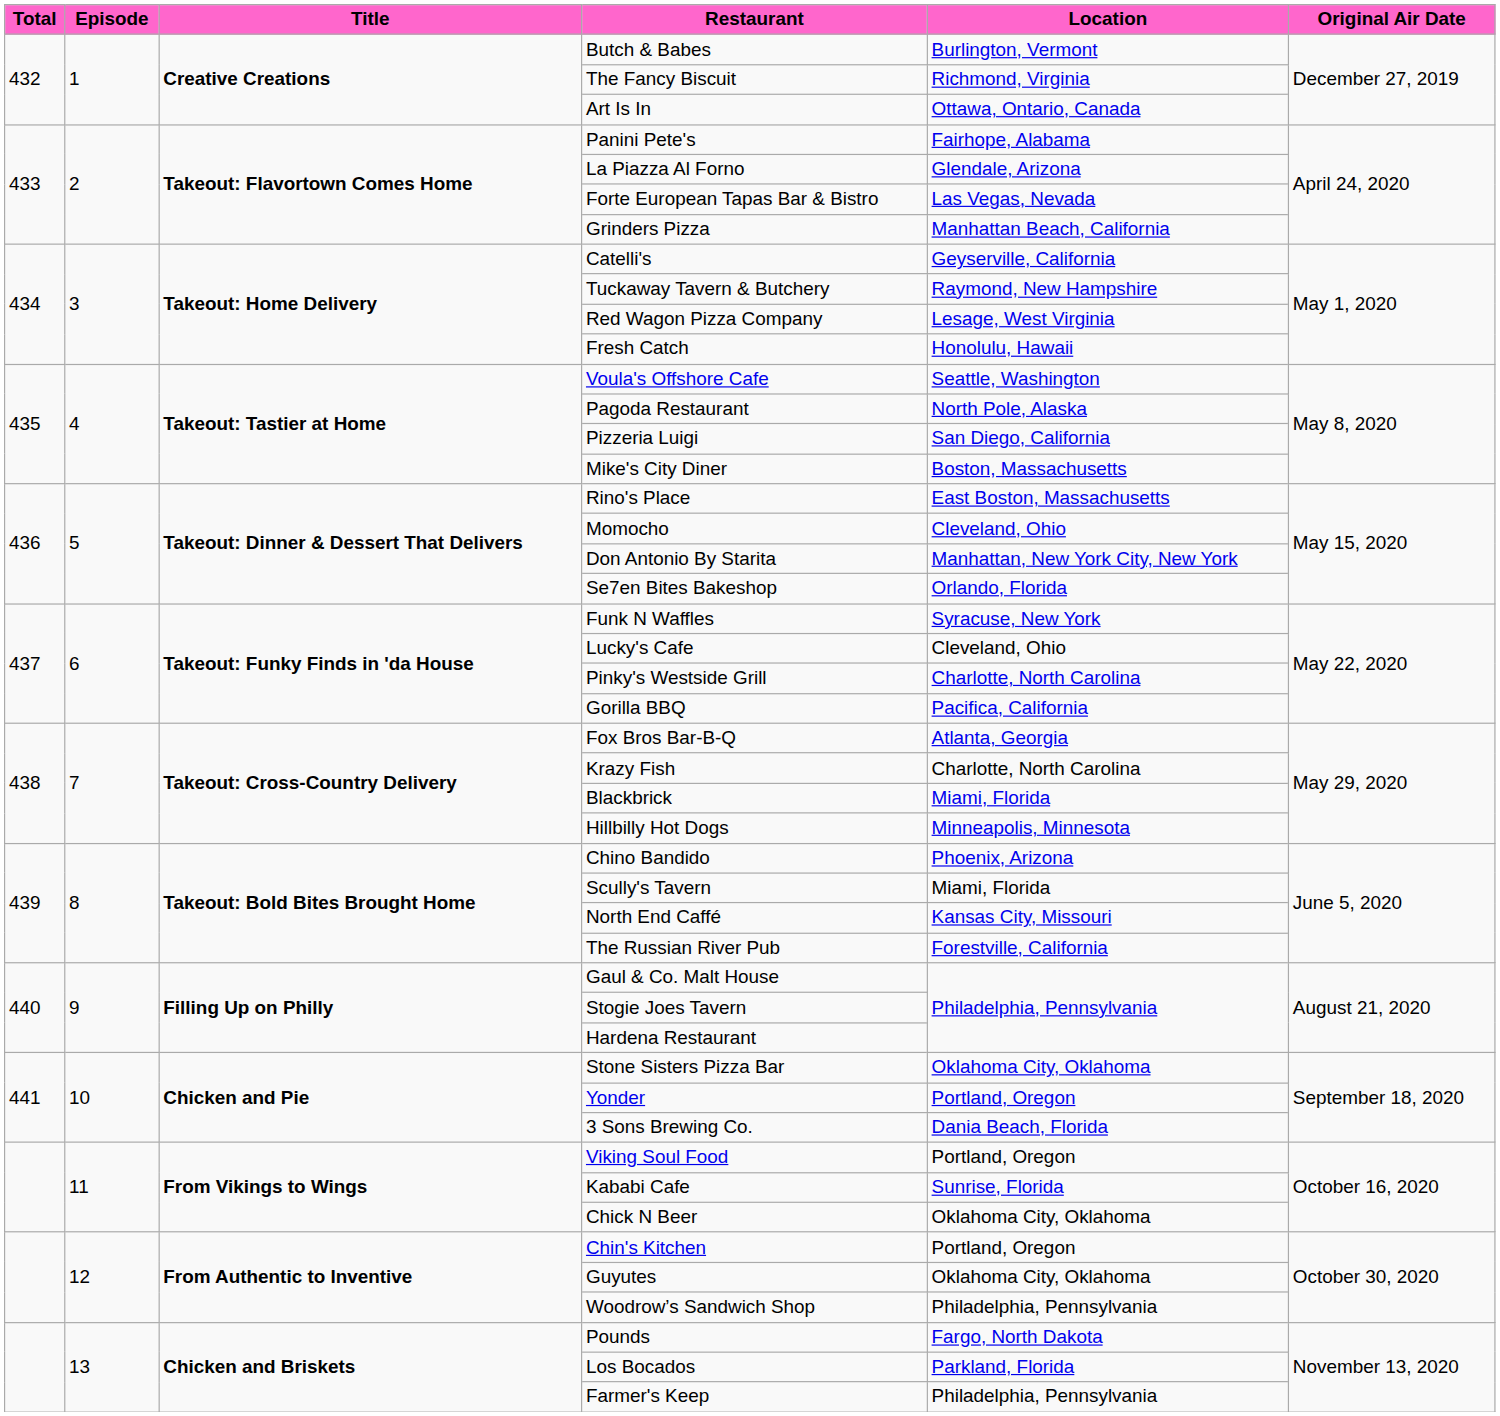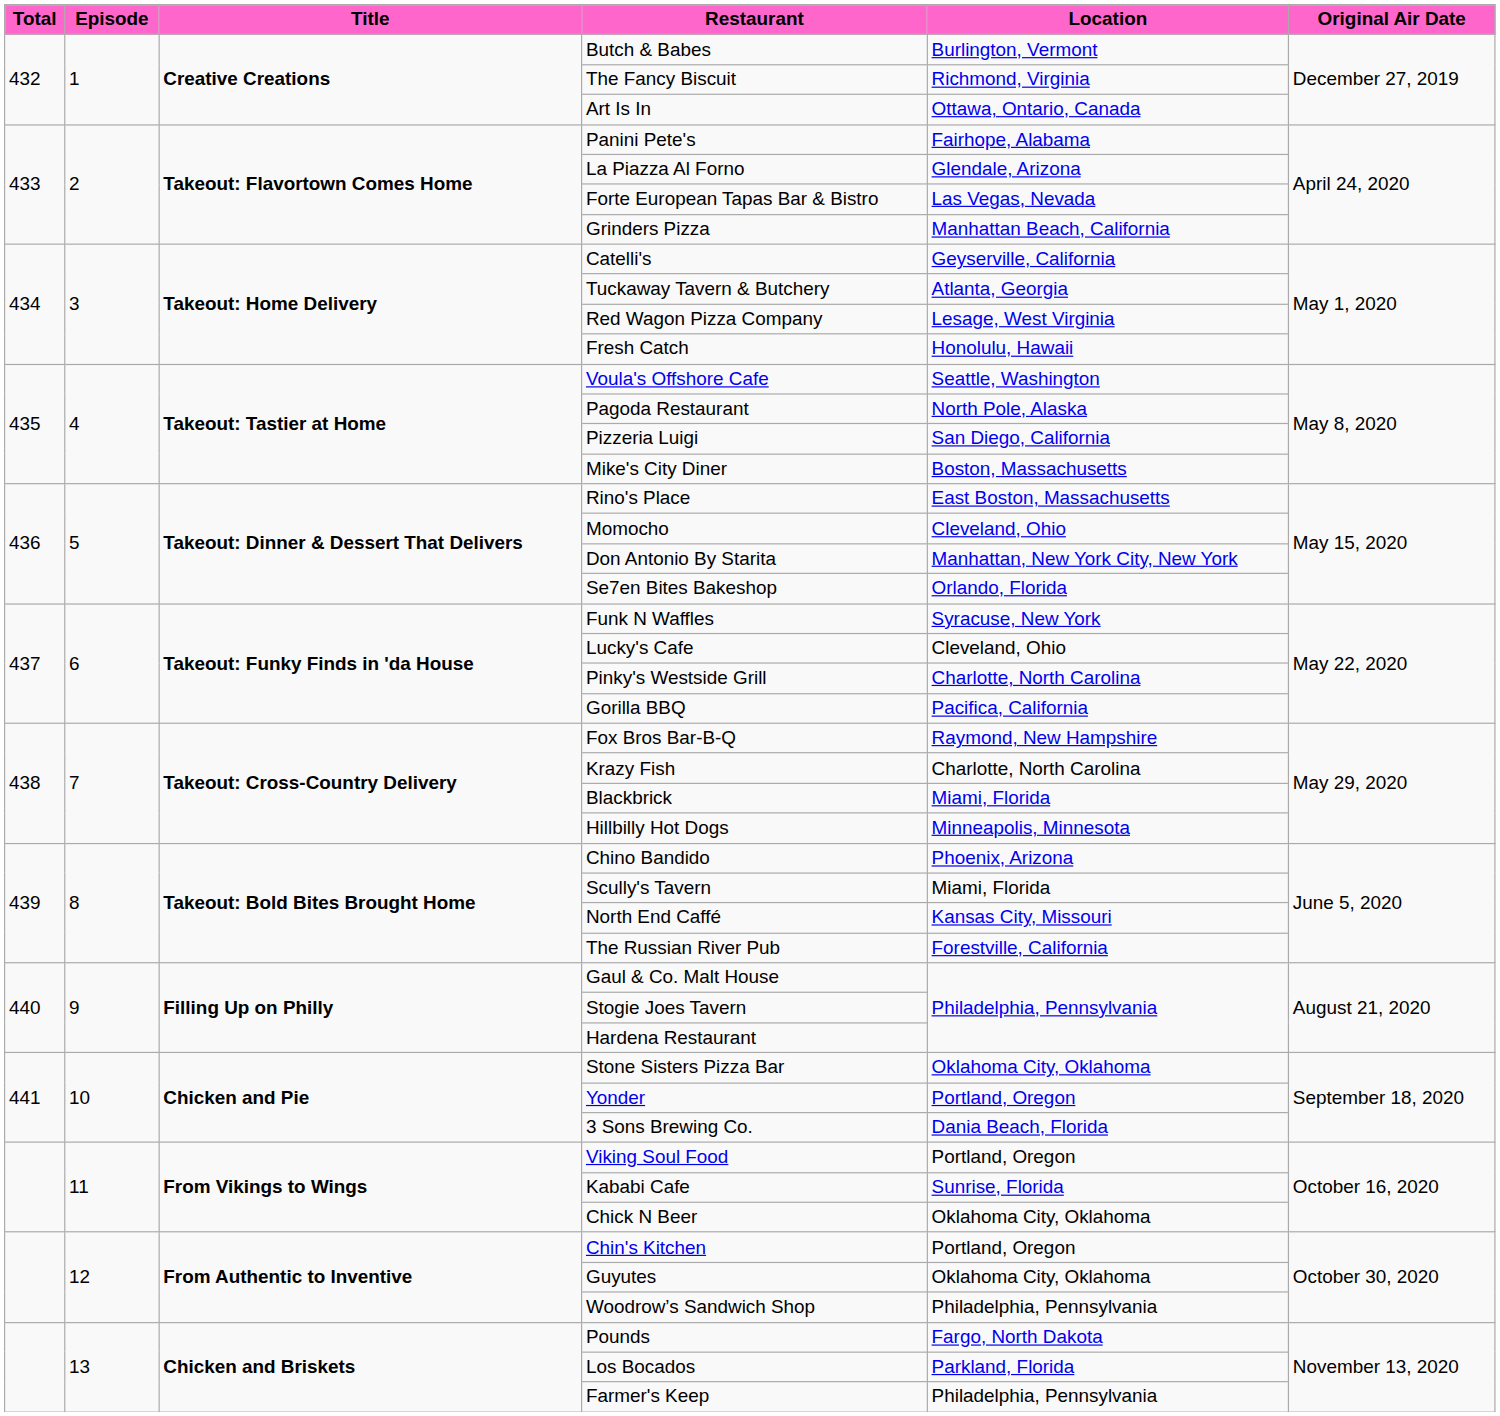 <table class="wikitable" style="width: 100%;">
 <tr>
 <th # style="background:#f6c;">Total</th>
 <th # style="background:#f6c;">Episode</th>
 <th # style="background:#f6c;">Title</th>
 <th # style="background:#f6c;">Restaurant</th>
 <th # style="background:#f6c;">Location</th>
 <th # style="background:#f6c;">Original Air Date</th>
 </tr>
 <tr>
 <td rowspan="3">432</td>
 <td rowspan="3">1</td>
 <td rowspan="3"><strong>Creative Creations</strong></td>
 <td>Butch & Babes</td>
 <td><a href='#'>Burlington, Vermont</a></td>
 <td rowspan="3">December 27, 2019</td>
 </tr>
 <tr>
 <td>The Fancy Biscuit</td>
 <td><a href='#'>Richmond, Virginia</a></td>
 </tr>
 <tr>
 <td>Art Is In</td>
 <td><a href='#'>Ottawa, Ontario, Canada</a></td>
 </tr>
 <tr>
 <td rowspan="4">433</td>
 <td rowspan="4">2</td>
 <td rowspan="4"><strong>Takeout: Flavortown Comes Home</strong></td>
 <td>Panini Pete's</td>
 <td><a href='#'>Fairhope, Alabama</a></td>
 <td rowspan="4">April 24, 2020</td>
 </tr>
 <tr>
 <td>La Piazza Al Forno</td>
 <td><a href='#'>Glendale, Arizona</a></td>
 </tr>
 <tr>
 <td>Forte European Tapas Bar & Bistro</td>
 <td><a href='#'>Las Vegas, Nevada</a></td>
 </tr>
 <tr>
 <td>Grinders Pizza</td>
 <td><a href='#'>Manhattan Beach, California</a></td>
 </tr>
 <tr>
 <td rowspan="4">434</td>
 <td rowspan="4">3</td>
 <td rowspan="4"><strong>Takeout: Home Delivery</strong></td>
 <td>Catelli's</td>
 <td><a href='#'>Geyserville, California</a></td>
 <td rowspan="4">May 1, 2020</td>
 </tr>
 <tr>
 <td>Tuckaway Tavern & Butchery</td>
-<td><a href='#'>Raymond, New Hampshire</a></td>
+<td><a href='#'>Atlanta, Georgia</a></td>
 </tr>
 <tr>
 <td>Red Wagon Pizza Company</td>
 <td><a href='#'>Lesage, West Virginia</a></td>
 </tr>
 <tr>
 <td>Fresh Catch</td>
 <td><a href='#'>Honolulu, Hawaii</a></td>
 </tr>
 <tr>
 <td rowspan="4">435</td>
 <td rowspan="4">4</td>
 <td rowspan="4"><strong>Takeout: Tastier at Home</strong></td>
 <td><a href='#'>Voula's Offshore Cafe</a></td>
 <td><a href='#'>Seattle, Washington</a></td>
 <td rowspan="4">May 8, 2020</td>
 </tr>
 <tr>
 <td>Pagoda Restaurant</td>
 <td><a href='#'>North Pole, Alaska</a></td>
 </tr>
 <tr>
 <td>Pizzeria Luigi</td>
 <td><a href='#'>San Diego, California</a></td>
 </tr>
 <tr>
 <td>Mike's City Diner</td>
 <td><a href='#'>Boston, Massachusetts</a></td>
 </tr>
 <tr>
 <td rowspan="4">436</td>
 <td rowspan="4">5</td>
 <td rowspan="4"><strong>Takeout: Dinner & Dessert That Delivers</strong></td>
 <td>Rino's Place</td>
 <td><a href='#'>East Boston, Massachusetts</a></td>
 <td rowspan="4">May 15, 2020</td>
 </tr>
 <tr>
 <td>Momocho</td>
 <td><a href='#'>Cleveland, Ohio</a></td>
 </tr>
 <tr>
 <td>Don Antonio By Starita</td>
 <td><a href='#'>Manhattan, New York City, New York</a></td>
 </tr>
 <tr>
 <td>Se7en Bites Bakeshop</td>
 <td><a href='#'>Orlando, Florida</a></td>
 </tr>
 <tr>
 <td rowspan="4">437</td>
 <td rowspan="4">6</td>
 <td rowspan="4"><strong>Takeout: Funky Finds in 'da House</strong></td>
 <td>Funk N Waffles</td>
 <td><a href='#'>Syracuse, New York</a></td>
 <td rowspan="4">May 22, 2020</td>
 </tr>
 <tr>
 <td>Lucky's Cafe</td>
 <td>Cleveland, Ohio</td>
 </tr>
 <tr>
 <td>Pinky's Westside Grill</td>
 <td><a href='#'>Charlotte, North Carolina</a></td>
 </tr>
 <tr>
 <td>Gorilla BBQ</td>
 <td><a href='#'>Pacifica, California</a></td>
 </tr>
 <tr>
 <td rowspan="4">438</td>
 <td rowspan="4">7</td>
 <td rowspan="4"><strong>Takeout: Cross-Country Delivery</strong></td>
 <td>Fox Bros Bar-B-Q</td>
-<td><a href='#'>Atlanta, Georgia</a></td>
+<td><a href='#'>Raymond, New Hampshire</a></td>
 <td rowspan="4">May 29, 2020</td>
 </tr>
 <tr>
 <td>Krazy Fish</td>
 <td>Charlotte, North Carolina</td>
 </tr>
 <tr>
 <td>Blackbrick</td>
 <td><a href='#'>Miami, Florida</a></td>
 </tr>
 <tr>
 <td>Hillbilly Hot Dogs</td>
 <td><a href='#'>Minneapolis, Minnesota</a></td>
 </tr>
 <tr>
 <td rowspan="4">439</td>
 <td rowspan="4">8</td>
 <td rowspan="4"><strong>Takeout: Bold Bites Brought Home</strong></td>
 <td>Chino Bandido</td>
 <td><a href='#'>Phoenix, Arizona</a></td>
 <td rowspan="4">June 5, 2020</td>
 </tr>
 <tr>
 <td>Scully's Tavern</td>
 <td>Miami, Florida</td>
 </tr>
 <tr>
 <td>North End Caffé</td>
 <td><a href='#'>Kansas City, Missouri</a></td>
 </tr>
 <tr>
 <td>The Russian River Pub</td>
 <td><a href='#'>Forestville, California</a></td>
 </tr>
 <tr>
 <td rowspan="3">440</td>
 <td rowspan="3">9</td>
 <td rowspan="3"><strong>Filling Up on Philly</strong></td>
 <td>Gaul & Co. Malt House</td>
 <td rowspan="3"><a href='#'>Philadelphia, Pennsylvania</a></td>
 <td rowspan="3">August 21, 2020</td>
 </tr>
 <tr>
 <td>Stogie Joes Tavern</td>
 </tr>
 <tr>
 <td>Hardena Restaurant</td>
 </tr>
 <tr>
 <td rowspan="3">441</td>
 <td rowspan="3">10</td>
 <td rowspan="3"><strong>Chicken and Pie</strong></td>
 <td>Stone Sisters Pizza Bar</td>
 <td><a href='#'>Oklahoma City, Oklahoma</a></td>
 <td rowspan="3">September 18, 2020</td>
 </tr>
 <tr>
 <td><a href='#'>Yonder</a></td>
 <td><a href='#'>Portland, Oregon</a></td>
 </tr>
 <tr>
 <td>3 Sons Brewing Co.</td>
 <td><a href='#'>Dania Beach, Florida</a></td>
 </tr>
 <tr>
 <td rowspan="3"></td>
 <td rowspan="3">11</td>
 <td rowspan="3"><strong>From Vikings to Wings</strong></td>
 <td><a href='#'>Viking Soul Food</a></td>
 <td>Portland, Oregon</td>
 <td rowspan="3">October 16, 2020</td>
 </tr>
 <tr>
 <td>Kababi Cafe</td>
 <td><a href='#'>Sunrise, Florida</a></td>
 </tr>
 <tr>
 <td>Chick N Beer</td>
 <td>Oklahoma City, Oklahoma</td>
 </tr>
 <tr>
 <td rowspan="3"></td>
 <td rowspan="3">12</td>
 <td rowspan="3"><strong>From Authentic to Inventive</strong></td>
 <td><a href='#'>Chin's Kitchen</a></td>
 <td>Portland, Oregon</td>
 <td rowspan="3">October 30, 2020</td>
 </tr>
 <tr>
 <td>Guyutes</td>
 <td>Oklahoma City, Oklahoma</td>
 </tr>
 <tr>
 <td>Woodrow’s Sandwich Shop</td>
 <td>Philadelphia, Pennsylvania</td>
 </tr>
 <tr>
 <td rowspan="3"></td>
 <td rowspan="3">13</td>
 <td rowspan="3"><strong>Chicken and Briskets</strong></td>
 <td>Pounds</td>
 <td><a href='#'>Fargo, North Dakota</a></td>
 <td rowspan="3">November 13, 2020</td>
 </tr>
 <tr>
 <td>Los Bocados</td>
 <td><a href='#'>Parkland, Florida</a></td>
 </tr>
 <tr>
 <td>Farmer's Keep</td>
 <td>Philadelphia, Pennsylvania</td>
 </tr>
 <tr>
 </tr>
 </table>
